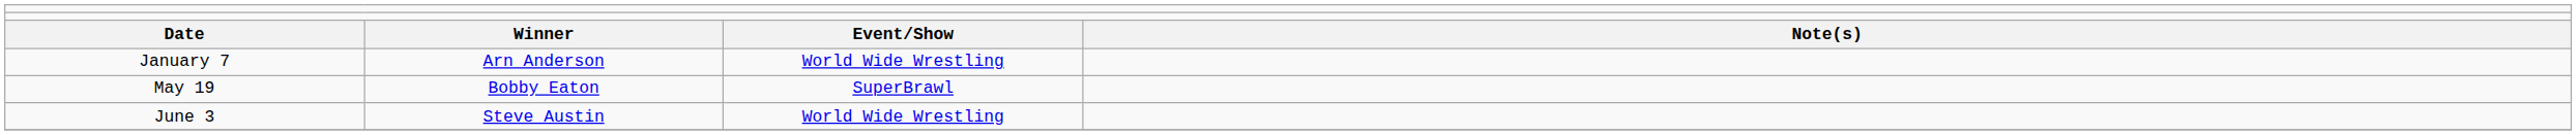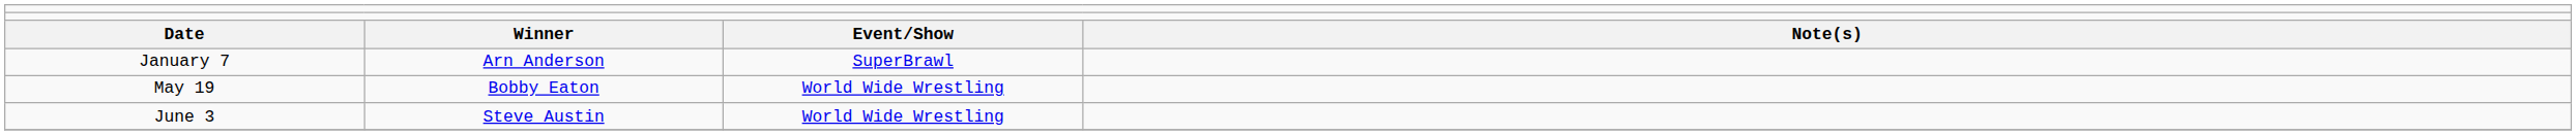 <table class="wikitable" style="text-align:center; width:100%;">
 <tr>
 <td colspan="5"></td>
 </tr>
 <tr>
 <td colspan="5"><strong></strong></td>
 </tr>
 <tr>
 <th width=14%>Date</th>
 <th width=14%>Winner</th>
 <th width=14%>Event/Show</th>
 <th width=58%>Note(s)</th>
 </tr>
 <tr>
 <td>January 7</td>
 <td><a href='#'>Arn Anderson</a></td>
-<td><a href='#'>World Wide Wrestling</a></td>
+<td><a href='#'>SuperBrawl</a></td>
 <td align=left></td>
 </tr>
 <tr>
 <td>May 19</td>
 <td><a href='#'>Bobby Eaton</a></td>
-<td><a href='#'>SuperBrawl</a></td>
+<td><a href='#'>World Wide Wrestling</a></td>
 <td align=left></td>
 </tr>
 <tr>
 <td>June 3</td>
 <td><a href='#'>Steve Austin</a></td>
 <td><a href='#'>World Wide Wrestling</a></td>
 <td align=left></td>
 </tr>
 <tr>
 </tr>
 </table>
